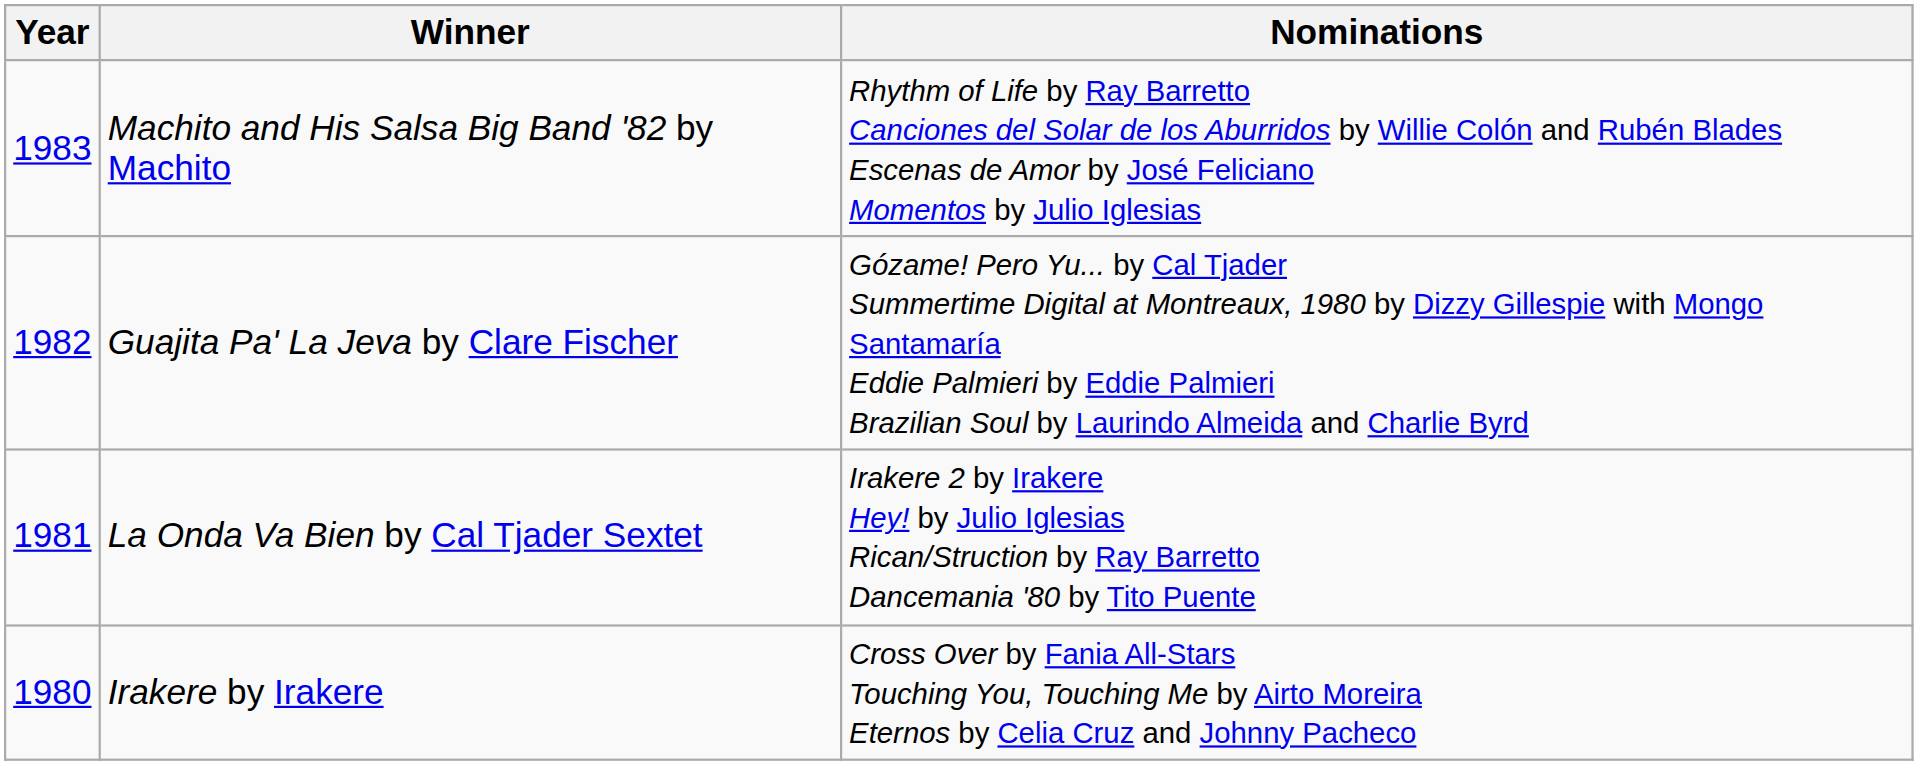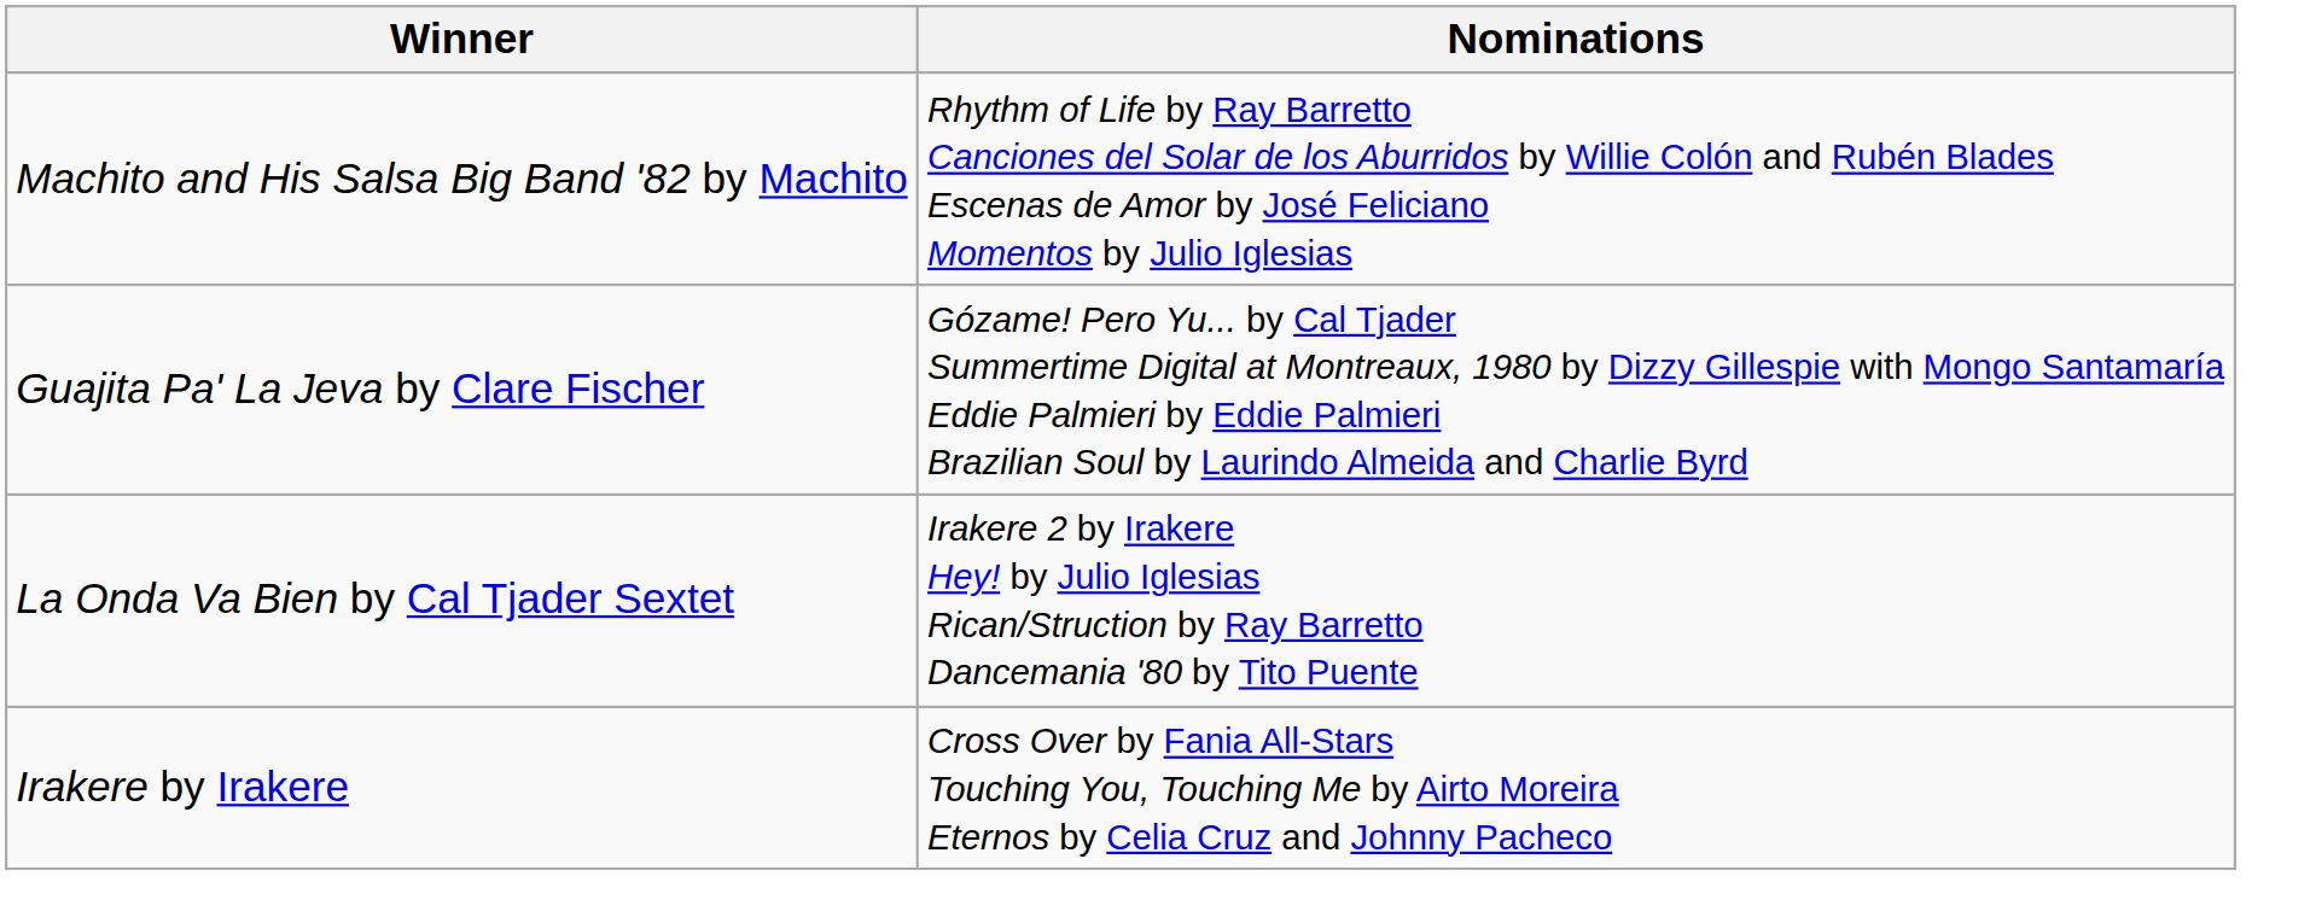 <table class=wikitable>
 <tr align=center bgcolor=lavender>
-<th>Year</th>
 <th>Winner</th>
 <th>Nominations</th>
 </tr>
 <tr>
-<td><a href='#'>1983</a></td>
 <td><em>Machito and His Salsa Big Band '82</em> by <a href='#'>Machito</a></td>
 <td><small><em>Rhythm of Life</em> by <a href='#'>Ray Barretto</a><br><em><a href='#'>Canciones del Solar de los Aburridos</a></em> by <a href='#'>Willie Colón</a> and <a href='#'>Rubén Blades</a><br><em>Escenas de Amor</em> by <a href='#'>José Feliciano</a><br><em><a href='#'>Momentos</a></em> by <a href='#'>Julio Iglesias</a></small></td>
 </tr>
 <tr>
-<td><a href='#'>1982</a></td>
 <td><em>Guajita Pa' La Jeva</em> by <a href='#'>Clare Fischer</a></td>
 <td><small><em>Gózame! Pero Yu...</em> by <a href='#'>Cal Tjader</a><br><em>Summertime Digital at Montreaux, 1980</em> by <a href='#'>Dizzy Gillespie</a> with <a href='#'>Mongo Santamaría</a><br><em>Eddie Palmieri</em> by <a href='#'>Eddie Palmieri</a><br><em>Brazilian Soul</em> by <a href='#'>Laurindo Almeida</a> and <a href='#'>Charlie Byrd</a></small></td>
 </tr>
 <tr>
-<td><a href='#'>1981</a></td>
 <td><em>La Onda Va Bien</em> by <a href='#'>Cal Tjader Sextet</a></td>
 <td><small><em>Irakere 2</em> by <a href='#'>Irakere</a><br><em><a href='#'>Hey!</a></em> by <a href='#'>Julio Iglesias</a><br><em>Rican/Struction</em> by <a href='#'>Ray Barretto</a><br><em>Dancemania '80</em> by <a href='#'>Tito Puente</a></small></td>
 </tr>
 <tr>
-<td><a href='#'>1980</a></td>
 <td><em>Irakere</em> by <a href='#'>Irakere</a></td>
 <td><small><em>Cross Over</em> by <a href='#'>Fania All-Stars</a><br><em>Touching You, Touching Me</em> by <a href='#'>Airto Moreira</a><br><em>Eternos</em> by <a href='#'>Celia Cruz</a> and <a href='#'>Johnny Pacheco</a></small></td>
 </tr>
 </table>
